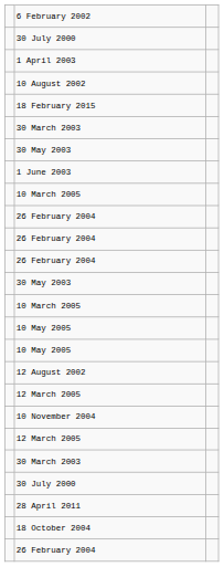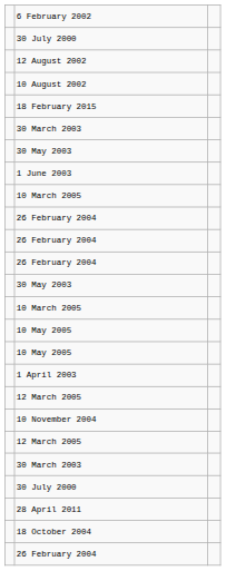 <table class="wikitable" style="font-size: 80%; float: left; width: 26em; margin-right: 1em; height: 700px">
 <tr>
 <td></td>
 <td>6 February 2002</td>
 <td> </td>
 </tr>
 <tr>
 <td></td>
 <td>30 July 2000</td>
 <td> </td>
 </tr>
 <tr>
 <td></td>
-<td>1 April 2003</td>
+<td>12 August 2002</td>
 <td> </td>
 </tr>
 <tr>
 <td></td>
 <td>10 August 2002</td>
 <td> </td>
 </tr>
 <tr>
 <td></td>
 <td>18 February 2015</td>
 <td> </td>
 </tr>
 <tr>
 <td></td>
 <td>30 March 2003</td>
 <td> </td>
 </tr>
 <tr>
 <td></td>
 <td>30 May 2003</td>
 <td> </td>
 </tr>
 <tr>
 <td></td>
 <td>1 June 2003</td>
 <td> </td>
 </tr>
 <tr>
 <td></td>
 <td>10 March 2005</td>
 <td> </td>
 </tr>
 <tr>
 <td></td>
 <td>26 February 2004</td>
 <td> </td>
 </tr>
 <tr>
 <td></td>
 <td>26 February 2004</td>
 <td> </td>
 </tr>
 <tr>
 <td></td>
 <td>26 February 2004</td>
 <td> </td>
 </tr>
 <tr>
 <td></td>
 <td>30 May 2003</td>
 <td> </td>
 </tr>
 <tr>
 <td></td>
 <td>10 March 2005</td>
 <td> </td>
 </tr>
 <tr>
 <td></td>
 <td>10 May 2005</td>
 <td> </td>
 </tr>
 <tr>
 <td></td>
 <td>10 May 2005</td>
 <td> </td>
 </tr>
 <tr>
 <td></td>
-<td>12 August 2002</td>
+<td>1 April 2003</td>
 <td> </td>
 </tr>
 <tr>
 <td></td>
 <td>12 March 2005</td>
 <td> </td>
 </tr>
 <tr>
 <td></td>
 <td>10 November 2004</td>
 <td> </td>
 </tr>
 <tr>
 <td></td>
 <td>12 March 2005</td>
 <td> </td>
 </tr>
 <tr>
 <td></td>
 <td>30 March 2003</td>
 <td> </td>
 </tr>
 <tr>
 <td></td>
 <td>30 July 2000</td>
 <td> </td>
 </tr>
 <tr>
 <td></td>
 <td>28 April 2011</td>
 <td> </td>
 </tr>
 <tr>
 <td></td>
 <td>18 October 2004</td>
 <td> </td>
 </tr>
 <tr>
 <td></td>
 <td>26 February 2004</td>
 <td> </td>
 </tr>
 </table>
